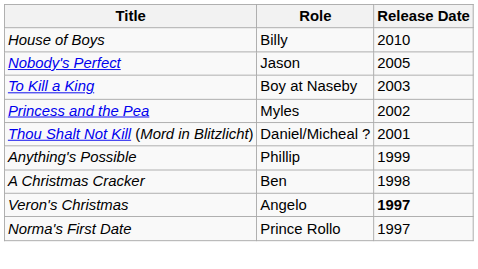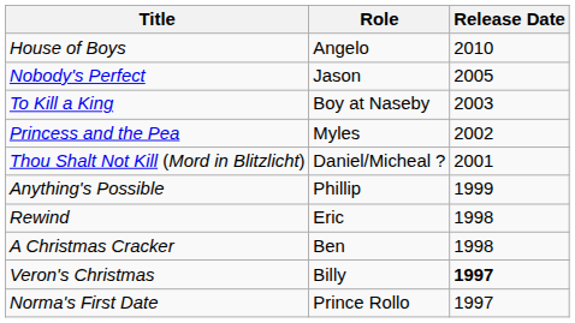 <table class="wikitable">
 <tr>
 <th>Title</th>
 <th>Role</th>
 <th>Release Date</th>
 </tr>
 <tr>
 <td><em>House of Boys</em></td>
-<td>Billy</td>
+<td>Angelo</td>
 <td>2010</td>
 </tr>
 <tr>
 <td><em><a href='#'>Nobody's Perfect</a></em></td>
 <td>Jason</td>
 <td>2005</td>
 </tr>
 <tr>
 <td><em><a href='#'>To Kill a King</a></em></td>
 <td>Boy at Naseby</td>
 <td>2003</td>
 </tr>
 <tr>
 <td><em><a href='#'>Princess and the Pea</a></em></td>
 <td>Myles</td>
 <td>2002</td>
 </tr>
 <tr>
 <td><em><a href='#'>Thou Shalt Not Kill</a></em> (<em>Mord in Blitzlicht</em>)</td>
 <td>Daniel/Micheal ?</td>
 <td>2001</td>
 </tr>
 <tr>
 <td><em>Anything's Possible</em></td>
 <td>Phillip</td>
 <td>1999</td>
 </tr>
 <tr>
+<td><em>Rewind</em></td>
+<td>Eric</td>
+<td>1998</td>
+</tr>
+<tr>
 <td><em>A Christmas Cracker</em></td>
 <td>Ben</td>
 <td>1998</td>
 </tr>
 <tr>
 <td><em>Veron's Christmas</em></td>
-<td>Angelo</td>
+<td>Billy</td>
 <td><strong>1997</strong></td>
 </tr>
 <tr>
 <td><em>Norma's First Date</em></td>
 <td>Prince Rollo</td>
 <td>1997</td>
 </tr>
 </table>
